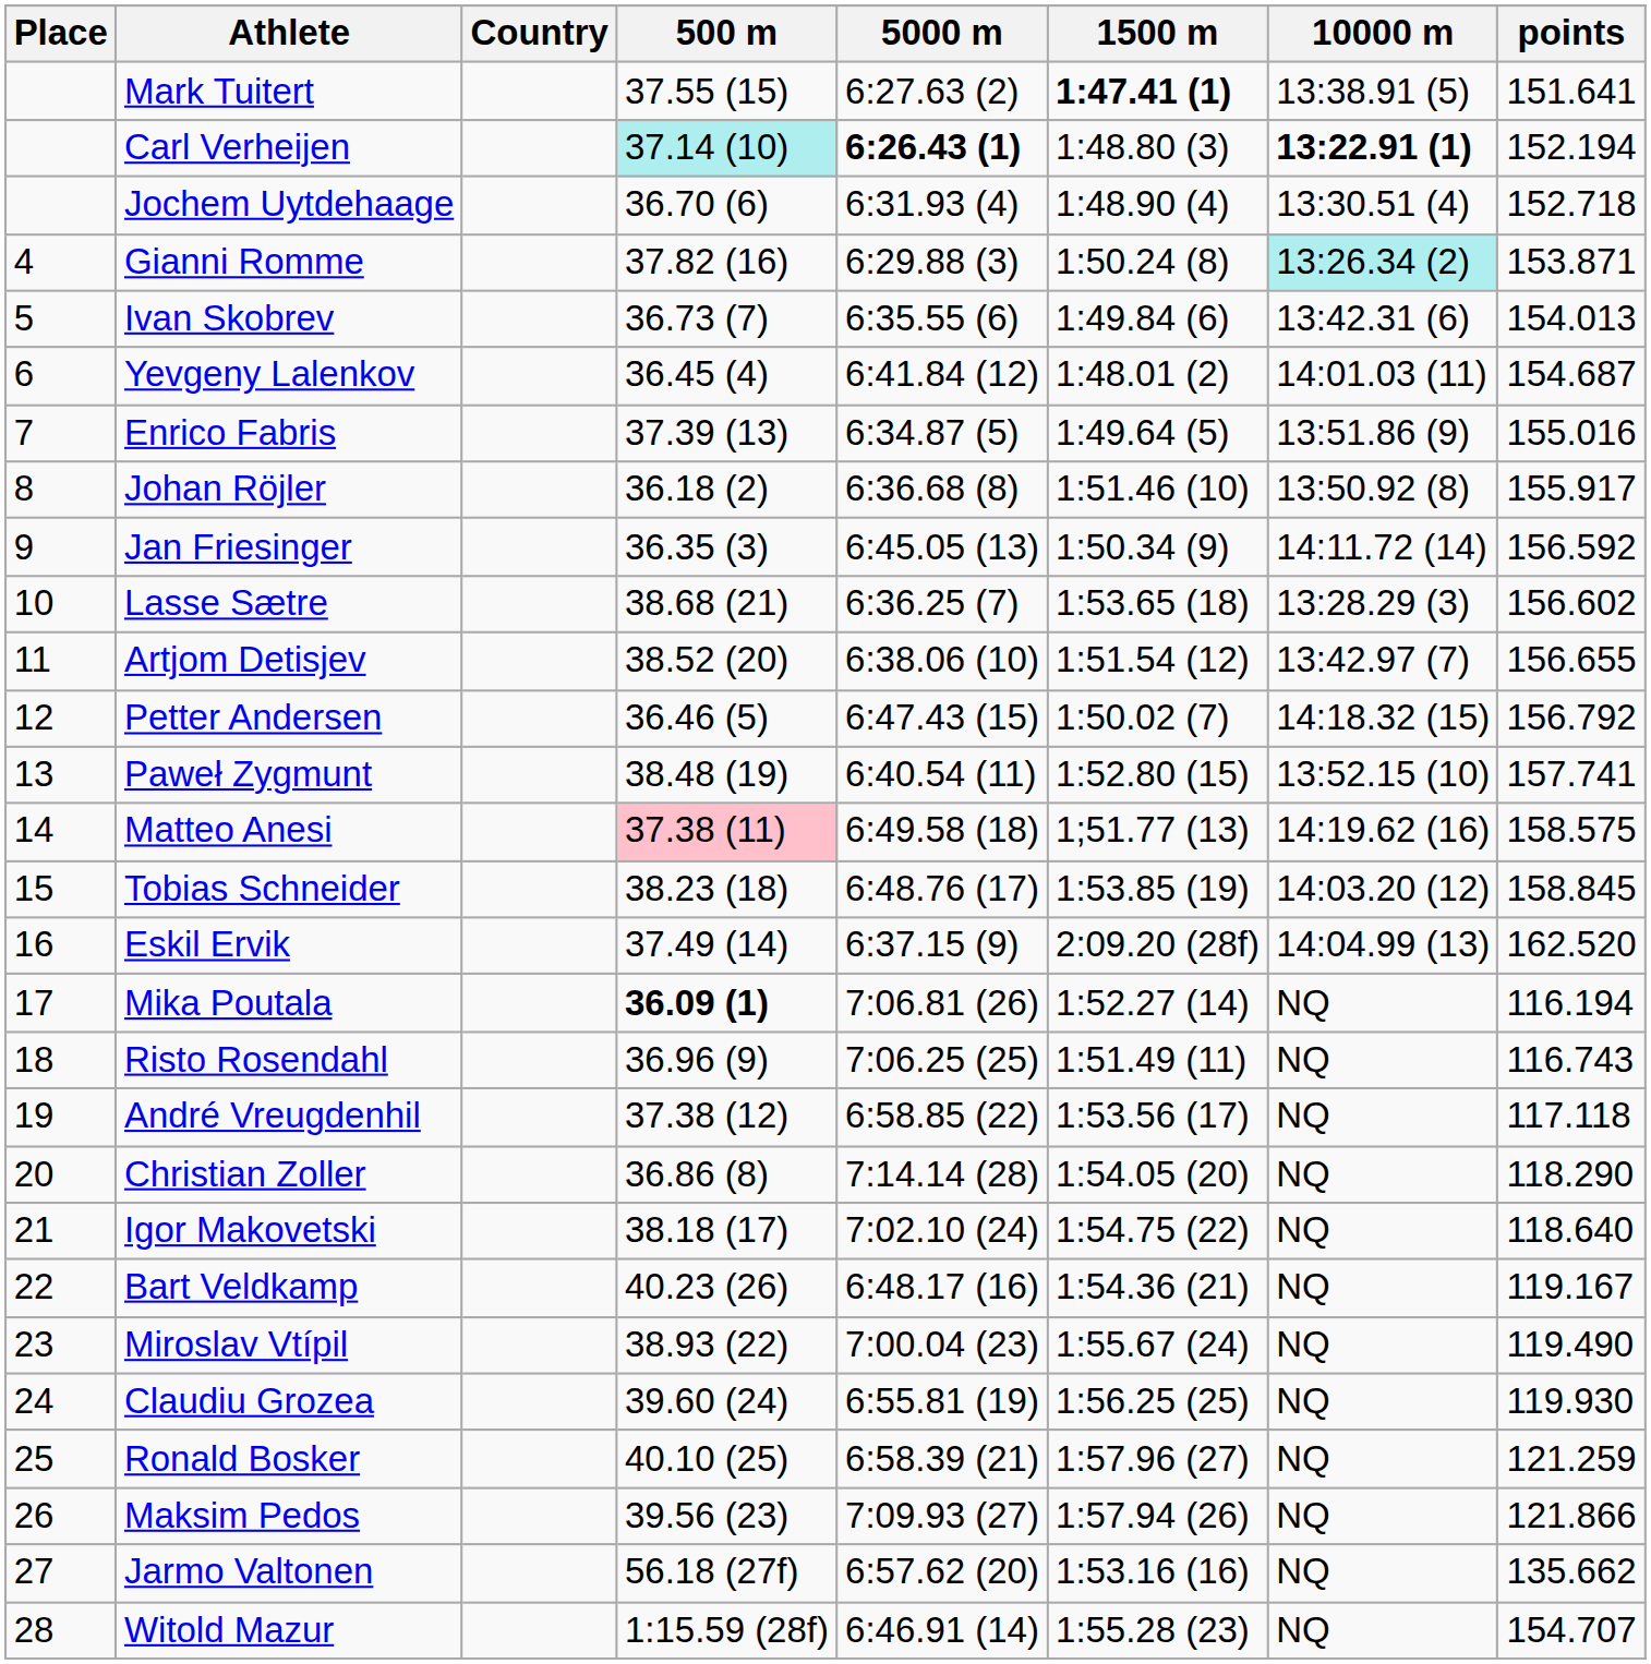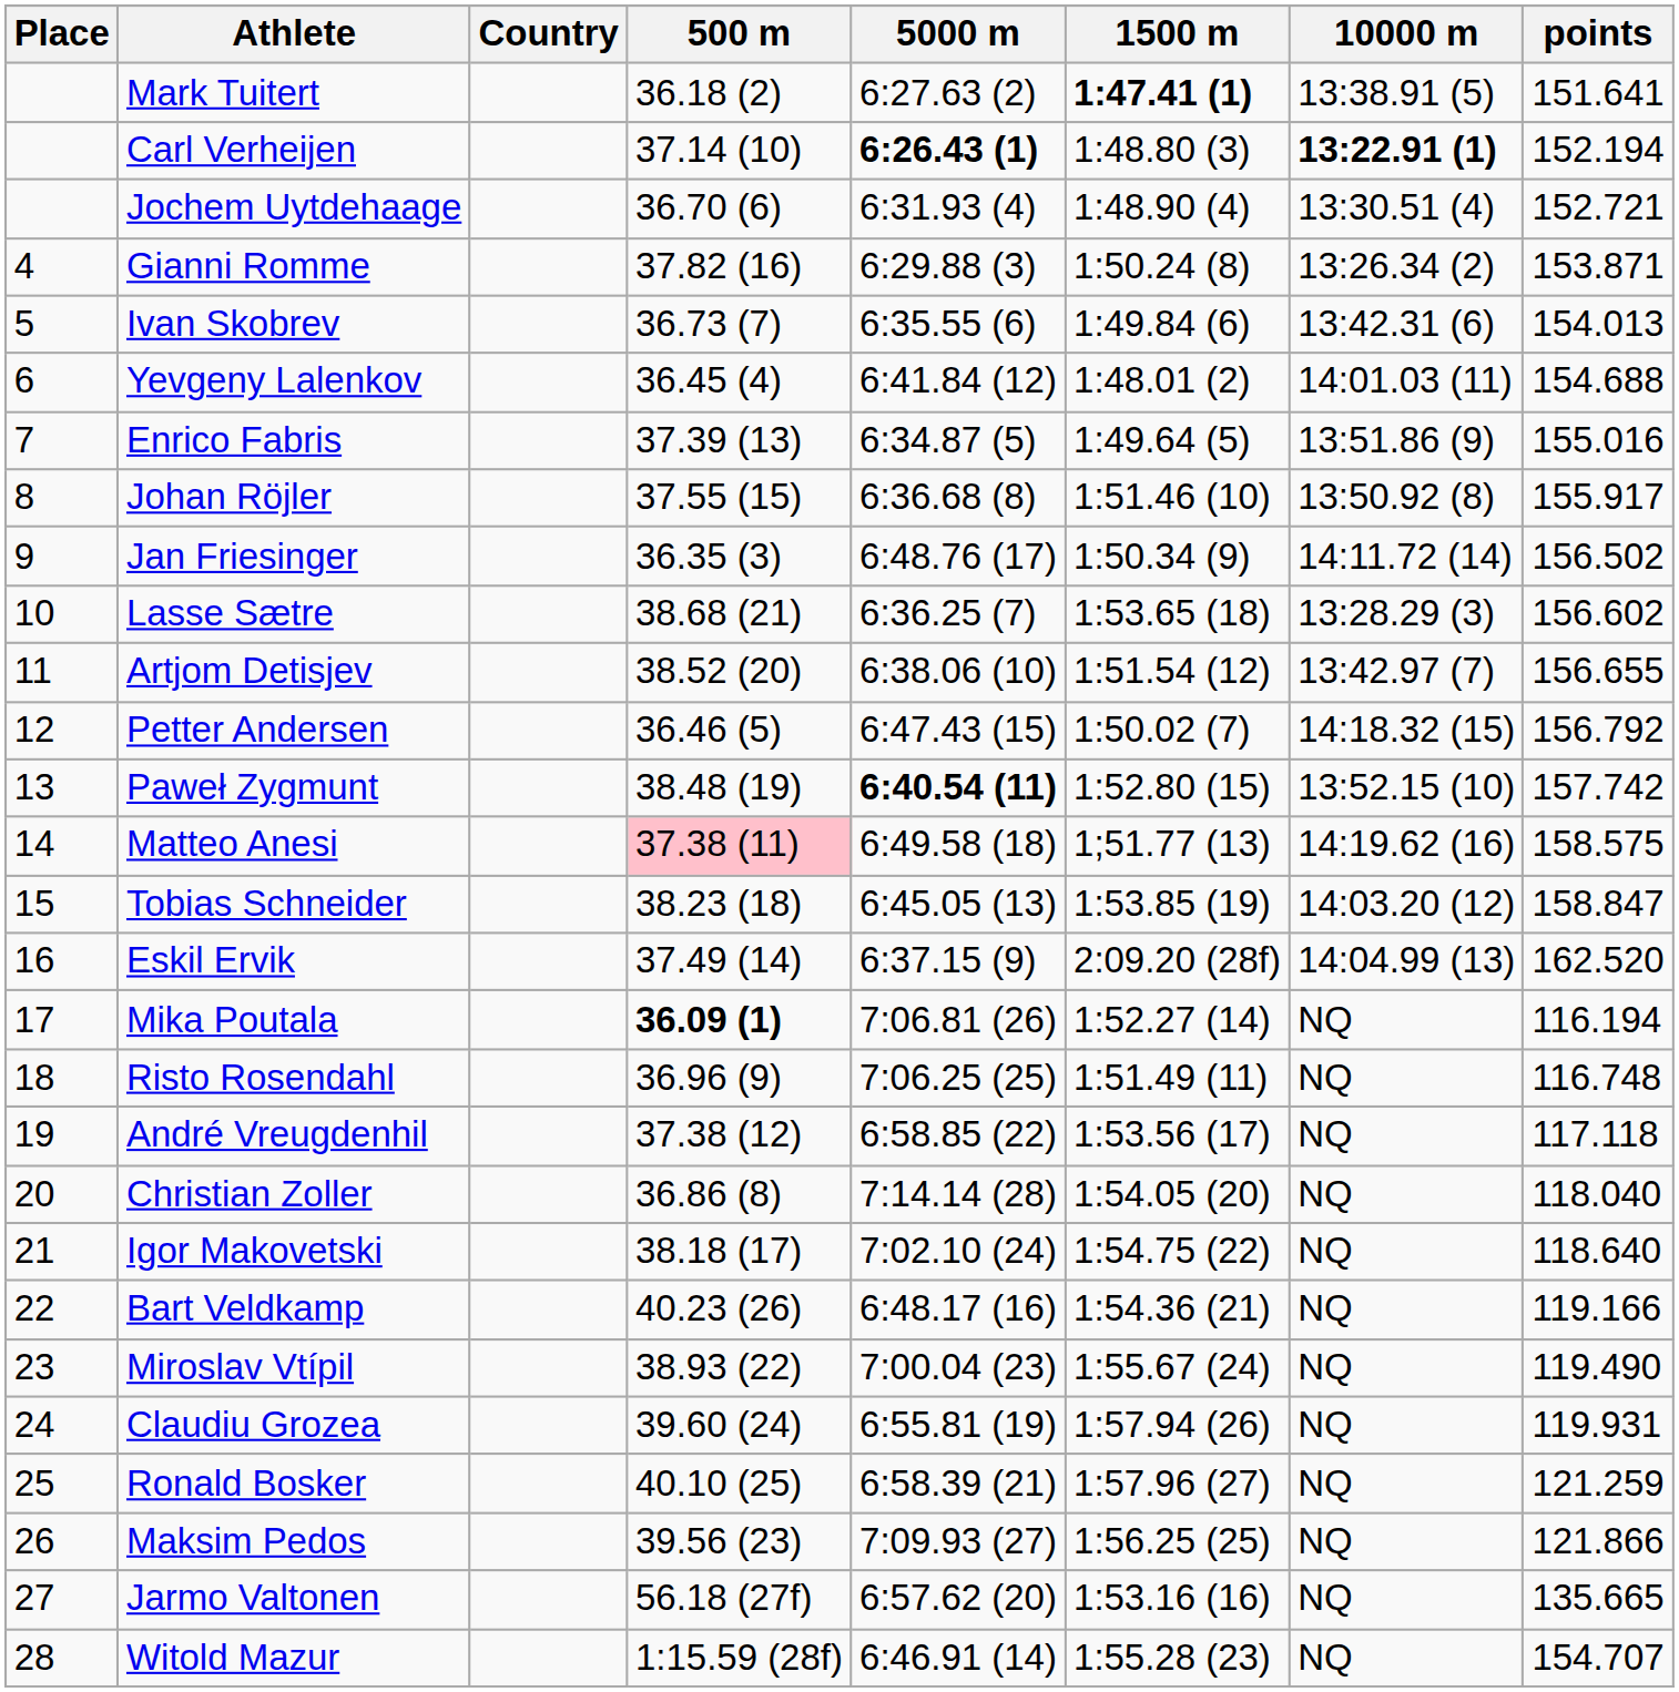 <table class="wikitable sortable" border="1">
 <tr align=left bgcolor=#DDDDDD>
 </tr>
 <tr>
 <th Scope=”col”>Place</th>
 <th Scope=”col”>Athlete</th>
 <th Scope=”col”>Country</th>
 <th Scope=”col”>500 m</th>
 <th Scope=”col”>5000 m</th>
 <th Scope=”col”>1500 m</th>
 <th Scope=”col”>10000 m</th>
 <th Scope=”col”>points</th>
 </tr>
 <tr>
 <td></td>
 <td><a href='#'>Mark Tuitert</a></td>
 <td></td>
-<td>37.55 (15)</td>
+<td>36.18 (2)</td>
 <td>6:27.63 (2)</td>
 <td><strong>1:47.41 (1)</strong></td>
 <td>13:38.91 (5)</td>
 <td>151.641</td>
 </tr>
 <tr>
 <td></td>
 <td><a href='#'>Carl Verheijen</a></td>
 <td></td>
-<td style="background: paleturquoise;">37.14 (10)</td>
+<td>37.14 (10)</td>
 <td><strong>6:26.43 (1)</strong></td>
 <td>1:48.80 (3)</td>
 <td><strong>13:22.91 (1)</strong></td>
 <td>152.194</td>
 </tr>
 <tr>
 <td></td>
 <td><a href='#'>Jochem Uytdehaage</a></td>
 <td></td>
 <td>36.70 (6)</td>
 <td>6:31.93  (4)</td>
 <td>1:48.90 (4)</td>
 <td>13:30.51 (4)</td>
-<td>152.718</td>
+<td>152.721</td>
 </tr>
 <tr>
 <td>4</td>
 <td><a href='#'>Gianni Romme</a></td>
 <td></td>
 <td>37.82 (16)</td>
 <td>6:29.88 (3)</td>
 <td>1:50.24 (8)</td>
-<td style="background: paleturquoise;">13:26.34 (2)</td>
+<td>13:26.34 (2)</td>
 <td>153.871</td>
 </tr>
 <tr>
 <td>5</td>
 <td><a href='#'>Ivan Skobrev</a></td>
 <td></td>
 <td>36.73 (7)</td>
 <td>6:35.55 (6)</td>
 <td>1:49.84 (6)</td>
 <td>13:42.31 (6)</td>
 <td>154.013</td>
 </tr>
 <tr>
 <td>6</td>
 <td><a href='#'>Yevgeny Lalenkov</a></td>
 <td></td>
 <td>36.45 (4)</td>
 <td>6:41.84 (12)</td>
 <td>1:48.01 (2)</td>
 <td>14:01.03 (11)</td>
-<td>154.687</td>
+<td>154.688</td>
 </tr>
 <tr>
 <td>7</td>
 <td><a href='#'>Enrico Fabris</a></td>
 <td></td>
 <td>37.39 (13)</td>
 <td>6:34.87 (5)</td>
 <td>1:49.64 (5)</td>
 <td>13:51.86 (9)</td>
 <td>155.016</td>
 </tr>
 <tr>
 <td>8</td>
 <td><a href='#'>Johan Röjler</a></td>
 <td></td>
-<td>36.18 (2)</td>
+<td>37.55 (15)</td>
 <td>6:36.68 (8)</td>
 <td>1:51.46 (10)</td>
 <td>13:50.92 (8)</td>
 <td>155.917</td>
 </tr>
 <tr>
 <td>9</td>
 <td><a href='#'>Jan Friesinger</a></td>
 <td></td>
 <td>36.35 (3)</td>
-<td>6:45.05 (13)</td>
+<td>6:48.76 (17)</td>
 <td>1:50.34 (9)</td>
 <td>14:11.72 (14)</td>
-<td>156.592</td>
+<td>156.502</td>
 </tr>
 <tr>
 <td>10</td>
 <td><a href='#'>Lasse Sætre</a></td>
 <td></td>
 <td>38.68 (21)</td>
 <td>6:36.25 (7)</td>
 <td>1:53.65 (18)</td>
 <td>13:28.29 (3)</td>
 <td>156.602</td>
 </tr>
 <tr>
 <td>11</td>
 <td><a href='#'>Artjom Detisjev</a></td>
 <td></td>
 <td>38.52 (20)</td>
 <td>6:38.06 (10)</td>
 <td>1:51.54 (12)</td>
 <td>13:42.97 (7)</td>
 <td>156.655</td>
 </tr>
 <tr>
 <td>12</td>
 <td><a href='#'>Petter Andersen</a></td>
 <td></td>
 <td>36.46 (5)</td>
 <td>6:47.43 (15)</td>
 <td>1:50.02 (7)</td>
 <td>14:18.32 (15)</td>
 <td>156.792</td>
 </tr>
 <tr>
 <td>13</td>
 <td><a href='#'>Paweł Zygmunt</a></td>
 <td></td>
 <td>38.48 (19)</td>
-<td>6:40.54 (11)</td>
+<td><strong>6:40.54 (11)</strong></td>
 <td>1:52.80 (15)</td>
 <td>13:52.15 (10)</td>
-<td>157.741</td>
+<td>157.742</td>
 </tr>
 <tr>
 <td>14</td>
 <td><a href='#'>Matteo Anesi</a></td>
 <td></td>
 <td style="background: pink;">37.38 (11)</td>
 <td>6:49.58 (18)</td>
 <td>1;51.77 (13)</td>
 <td>14:19.62 (16)</td>
 <td>158.575</td>
 </tr>
 <tr>
 <td>15</td>
 <td><a href='#'>Tobias Schneider</a></td>
 <td></td>
 <td>38.23 (18)</td>
-<td>6:48.76 (17)</td>
+<td>6:45.05 (13)</td>
 <td>1:53.85 (19)</td>
 <td>14:03.20 (12)</td>
-<td>158.845</td>
+<td>158.847</td>
 </tr>
 <tr>
 <td>16</td>
 <td><a href='#'>Eskil Ervik</a></td>
 <td></td>
 <td>37.49 (14)</td>
 <td>6:37.15 (9)</td>
 <td>2:09.20 (28f)</td>
 <td>14:04.99 (13)</td>
 <td>162.520</td>
 </tr>
 <tr>
 <td>17</td>
 <td><a href='#'>Mika Poutala</a></td>
 <td></td>
 <td><strong>36.09 (1)</strong></td>
 <td>7:06.81 (26)</td>
 <td>1:52.27 (14)</td>
 <td>NQ</td>
 <td>116.194</td>
 </tr>
 <tr>
 <td>18</td>
 <td><a href='#'>Risto Rosendahl</a></td>
 <td></td>
 <td>36.96 (9)</td>
 <td>7:06.25 (25)</td>
 <td>1:51.49 (11)</td>
 <td>NQ</td>
-<td>116.743</td>
+<td>116.748</td>
 </tr>
 <tr>
 <td>19</td>
 <td><a href='#'>André Vreugdenhil</a></td>
 <td></td>
 <td>37.38 (12)</td>
 <td>6:58.85 (22)</td>
 <td>1:53.56 (17)</td>
 <td>NQ</td>
 <td>117.118</td>
 </tr>
 <tr>
 <td>20</td>
 <td><a href='#'>Christian Zoller</a></td>
 <td></td>
 <td>36.86 (8)</td>
 <td>7:14.14 (28)</td>
 <td>1:54.05 (20)</td>
 <td>NQ</td>
-<td>118.290</td>
+<td>118.040</td>
 </tr>
 <tr>
 <td>21</td>
 <td><a href='#'>Igor Makovetski</a></td>
 <td></td>
 <td>38.18 (17)</td>
 <td>7:02.10 (24)</td>
 <td>1:54.75 (22)</td>
 <td>NQ</td>
 <td>118.640</td>
 </tr>
 <tr>
 <td>22</td>
 <td><a href='#'>Bart Veldkamp</a></td>
 <td></td>
 <td>40.23 (26)</td>
 <td>6:48.17 (16)</td>
 <td>1:54.36 (21)</td>
 <td>NQ</td>
-<td>119.167</td>
+<td>119.166</td>
 </tr>
 <tr>
 <td>23</td>
 <td><a href='#'>Miroslav Vtípil</a></td>
 <td></td>
 <td>38.93 (22)</td>
 <td>7:00.04 (23)</td>
 <td>1:55.67 (24)</td>
 <td>NQ</td>
 <td>119.490</td>
 </tr>
 <tr>
 <td>24</td>
 <td><a href='#'>Claudiu Grozea</a></td>
 <td></td>
 <td>39.60 (24)</td>
 <td>6:55.81 (19)</td>
-<td>1:56.25 (25)</td>
+<td>1:57.94 (26)</td>
 <td>NQ</td>
-<td>119.930</td>
+<td>119.931</td>
 </tr>
 <tr>
 <td>25</td>
 <td><a href='#'>Ronald Bosker</a></td>
 <td></td>
 <td>40.10 (25)</td>
 <td>6:58.39 (21)</td>
 <td>1:57.96 (27)</td>
 <td>NQ</td>
 <td>121.259</td>
 </tr>
 <tr>
 <td>26</td>
 <td><a href='#'>Maksim Pedos</a></td>
 <td></td>
 <td>39.56 (23)</td>
 <td>7:09.93 (27)</td>
-<td>1:57.94 (26)</td>
+<td>1:56.25 (25)</td>
 <td>NQ</td>
 <td>121.866</td>
 </tr>
 <tr>
 <td>27</td>
 <td><a href='#'>Jarmo Valtonen</a></td>
 <td></td>
 <td>56.18 (27f)</td>
 <td>6:57.62 (20)</td>
 <td>1:53.16 (16)</td>
 <td>NQ</td>
-<td>135.662</td>
+<td>135.665</td>
 </tr>
 <tr>
 <td>28</td>
 <td><a href='#'>Witold Mazur</a></td>
 <td></td>
 <td>1:15.59 (28f)</td>
 <td>6:46.91 (14)</td>
 <td>1:55.28 (23)</td>
 <td>NQ</td>
 <td>154.707</td>
 </tr>
 <tr>
 </tr>
 </table>
